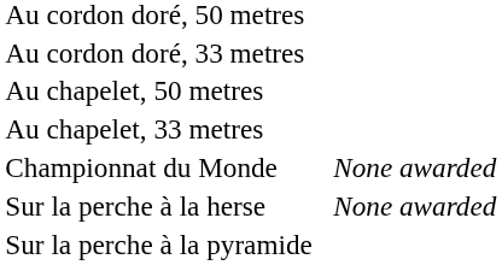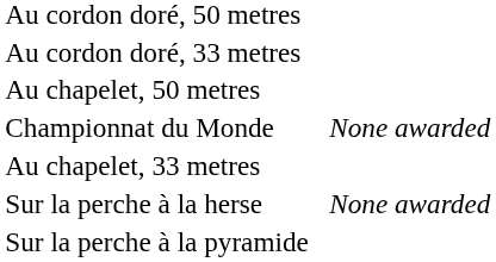 <table>
 <tr valign="top">
 <td>Au cordon doré, 50 metres<br></td>
 <td></td>
 <td></td>
 <td></td>
 </tr>
 <tr valign="top">
 <td>Au cordon doré, 33 metres<br></td>
 <td></td>
 <td></td>
 <td></td>
 </tr>
 <tr valign="top">
 <td>Au chapelet, 50 metres<br></td>
 <td></td>
 <td></td>
 <td></td>
 </tr>
 <tr valign="top">
+<td>Championnat du Monde<br></td>
+<td></td>
+<td></td>
+<td align=center><em>None awarded</em></td>
+</tr>
+<tr valign="top">
 <td>Au chapelet, 33 metres<br></td>
 <td></td>
 <td></td>
 <td></td>
-</tr>
-<tr valign="top">
-<td>Championnat du Monde<br></td>
-<td></td>
-<td></td>
-<td align=center><em>None awarded</em></td>
 </tr>
 <tr valign="top">
 <td rowspan="2">Sur la perche à la herse<br></td>
 <td rowspan="2"></td>
 <td></td>
 <td rowspan="2" align="center"><em>None awarded</em></td>
 </tr>
 <tr>
 <td></td>
 </tr>
 <tr valign="top">
 <td>Sur la perche à la pyramide<br></td>
 <td></td>
 <td></td>
 <td></td>
 </tr>
 </table>
